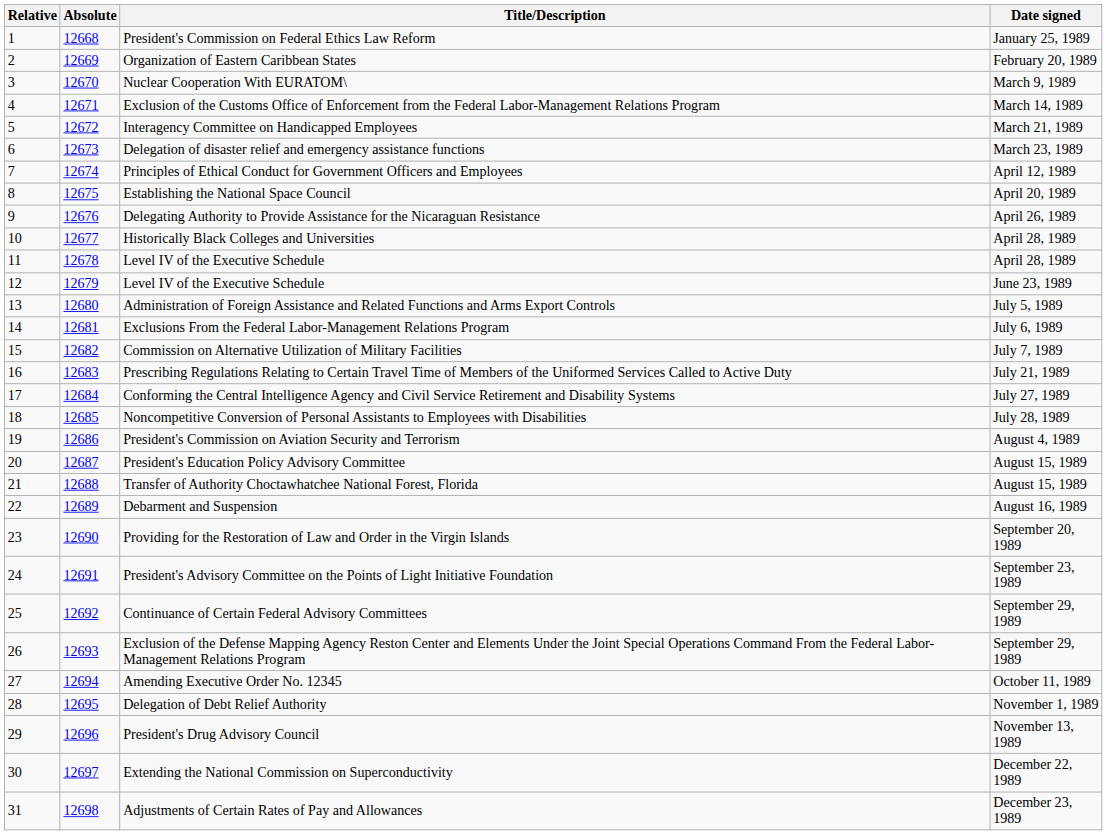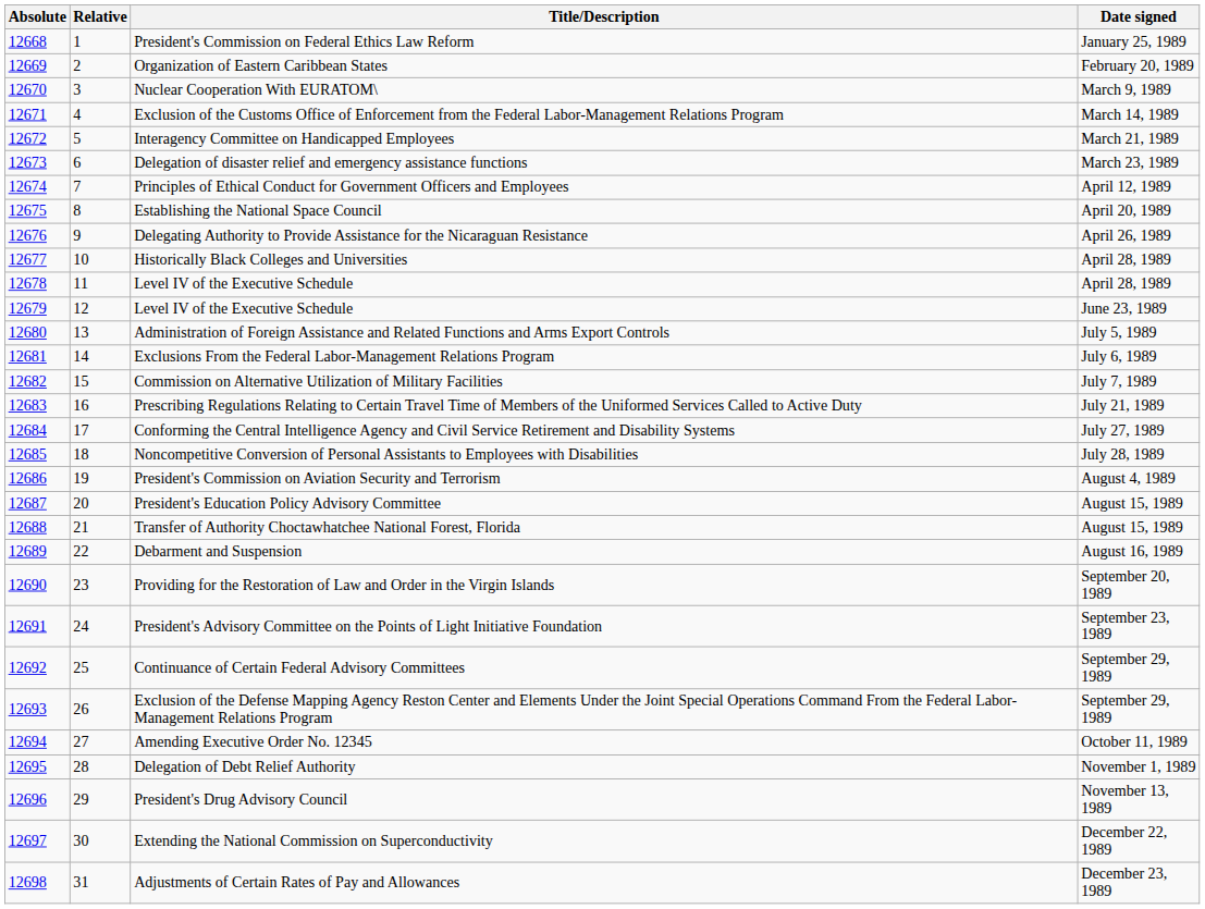 <table class="wikitable">
 <tr>
+<th>Absolute </th>
 <th>Relative </th>
-<th>Absolute </th>
 <th>Title/Description</th>
 <th>Date signed</th>
 </tr>
 <tr>
+<td><a href='#'>12668</a></td>
 <td>1</td>
-<td><a href='#'>12668</a></td>
 <td>President's Commission on Federal Ethics Law Reform</td>
 <td>January 25, 1989</td>
 </tr>
 <tr>
+<td><a href='#'>12669</a></td>
 <td>2</td>
-<td><a href='#'>12669</a></td>
 <td>Organization of Eastern Caribbean States</td>
 <td>February 20, 1989</td>
 </tr>
 <tr>
+<td><a href='#'>12670</a></td>
 <td>3</td>
-<td><a href='#'>12670</a></td>
 <td>Nuclear Cooperation With EURATOM\</td>
 <td>March 9, 1989</td>
 </tr>
 <tr>
+<td><a href='#'>12671</a></td>
 <td>4</td>
-<td><a href='#'>12671</a></td>
 <td>Exclusion of the Customs Office of Enforcement from the Federal Labor-Management Relations Program</td>
 <td>March 14, 1989</td>
 </tr>
 <tr>
+<td><a href='#'>12672</a></td>
 <td>5</td>
-<td><a href='#'>12672</a></td>
 <td>Interagency Committee on Handicapped Employees</td>
 <td>March 21, 1989</td>
 </tr>
 <tr>
+<td><a href='#'>12673</a></td>
 <td>6</td>
-<td><a href='#'>12673</a></td>
 <td>Delegation of disaster relief and emergency assistance functions</td>
 <td>March 23, 1989</td>
 </tr>
 <tr>
+<td><a href='#'>12674</a></td>
 <td>7</td>
-<td><a href='#'>12674</a></td>
 <td>Principles of Ethical Conduct for Government Officers and Employees</td>
 <td>April 12, 1989</td>
 </tr>
 <tr>
+<td><a href='#'>12675</a></td>
 <td>8</td>
-<td><a href='#'>12675</a></td>
 <td>Establishing the National Space Council</td>
 <td>April 20, 1989</td>
 </tr>
 <tr>
+<td><a href='#'>12676</a></td>
 <td>9</td>
-<td><a href='#'>12676</a></td>
 <td>Delegating Authority to Provide Assistance for the Nicaraguan Resistance</td>
 <td>April 26, 1989</td>
 </tr>
 <tr>
+<td><a href='#'>12677</a></td>
 <td>10</td>
-<td><a href='#'>12677</a></td>
 <td>Historically Black Colleges and Universities</td>
 <td>April 28, 1989</td>
 </tr>
 <tr>
+<td><a href='#'>12678</a></td>
 <td>11</td>
-<td><a href='#'>12678</a></td>
 <td>Level IV of the Executive Schedule</td>
 <td>April 28, 1989</td>
 </tr>
 <tr>
+<td><a href='#'>12679</a></td>
 <td>12</td>
-<td><a href='#'>12679</a></td>
 <td>Level IV of the Executive Schedule</td>
 <td>June 23, 1989</td>
 </tr>
 <tr>
+<td><a href='#'>12680</a></td>
 <td>13</td>
-<td><a href='#'>12680</a></td>
 <td>Administration of Foreign Assistance and Related Functions and Arms Export Controls</td>
 <td>July 5, 1989</td>
 </tr>
 <tr>
+<td><a href='#'>12681</a></td>
 <td>14</td>
-<td><a href='#'>12681</a></td>
 <td>Exclusions From the Federal Labor-Management Relations Program</td>
 <td>July 6, 1989</td>
 </tr>
 <tr>
+<td><a href='#'>12682</a></td>
 <td>15</td>
-<td><a href='#'>12682</a></td>
 <td>Commission on Alternative Utilization of Military Facilities</td>
 <td>July 7, 1989</td>
 </tr>
 <tr>
+<td><a href='#'>12683</a></td>
 <td>16</td>
-<td><a href='#'>12683</a></td>
 <td>Prescribing Regulations Relating to Certain Travel Time of Members of the Uniformed Services Called to Active Duty</td>
 <td>July 21, 1989</td>
 </tr>
 <tr>
+<td><a href='#'>12684</a></td>
 <td>17</td>
-<td><a href='#'>12684</a></td>
 <td>Conforming the Central Intelligence Agency and Civil Service Retirement and Disability Systems</td>
 <td>July 27, 1989</td>
 </tr>
 <tr>
+<td><a href='#'>12685</a></td>
 <td>18</td>
-<td><a href='#'>12685</a></td>
 <td>Noncompetitive Conversion of Personal Assistants to Employees with Disabilities</td>
 <td>July 28, 1989</td>
 </tr>
 <tr>
+<td><a href='#'>12686</a></td>
 <td>19</td>
-<td><a href='#'>12686</a></td>
 <td>President's Commission on Aviation Security and Terrorism</td>
 <td>August 4, 1989</td>
 </tr>
 <tr>
+<td><a href='#'>12687</a></td>
 <td>20</td>
-<td><a href='#'>12687</a></td>
 <td>President's Education Policy Advisory Committee</td>
 <td>August 15, 1989</td>
 </tr>
 <tr>
+<td><a href='#'>12688</a></td>
 <td>21</td>
-<td><a href='#'>12688</a></td>
 <td>Transfer of Authority Choctawhatchee National Forest, Florida</td>
 <td>August 15, 1989</td>
 </tr>
 <tr>
+<td><a href='#'>12689</a></td>
 <td>22</td>
-<td><a href='#'>12689</a></td>
 <td>Debarment and Suspension</td>
 <td>August 16, 1989</td>
 </tr>
 <tr>
+<td><a href='#'>12690</a></td>
 <td>23</td>
-<td><a href='#'>12690</a></td>
 <td>Providing for the Restoration of Law and Order in the Virgin Islands</td>
 <td>September 20, 1989</td>
 </tr>
 <tr>
+<td><a href='#'>12691</a></td>
 <td>24</td>
-<td><a href='#'>12691</a></td>
 <td>President's Advisory Committee on the Points of Light Initiative Foundation</td>
 <td>September 23, 1989</td>
 </tr>
 <tr>
+<td><a href='#'>12692</a></td>
 <td>25</td>
-<td><a href='#'>12692</a></td>
 <td>Continuance of Certain Federal Advisory Committees</td>
 <td>September 29, 1989</td>
 </tr>
 <tr>
+<td><a href='#'>12693</a></td>
 <td>26</td>
-<td><a href='#'>12693</a></td>
 <td>Exclusion of the Defense Mapping Agency Reston Center and Elements Under the Joint Special Operations Command From the Federal Labor-Management Relations Program</td>
 <td>September 29, 1989</td>
 </tr>
 <tr>
+<td><a href='#'>12694</a></td>
 <td>27</td>
-<td><a href='#'>12694</a></td>
 <td>Amending Executive Order No. 12345</td>
 <td>October 11, 1989</td>
 </tr>
 <tr>
+<td><a href='#'>12695</a></td>
 <td>28</td>
-<td><a href='#'>12695</a></td>
 <td>Delegation of Debt Relief Authority</td>
 <td>November 1, 1989</td>
 </tr>
 <tr>
+<td><a href='#'>12696</a></td>
 <td>29</td>
-<td><a href='#'>12696</a></td>
 <td>President's Drug Advisory Council</td>
 <td>November 13, 1989</td>
 </tr>
 <tr>
+<td><a href='#'>12697</a></td>
 <td>30</td>
-<td><a href='#'>12697</a></td>
 <td>Extending the National Commission on Superconductivity</td>
 <td>December 22, 1989</td>
 </tr>
 <tr>
+<td><a href='#'>12698</a></td>
 <td>31</td>
-<td><a href='#'>12698</a></td>
 <td>Adjustments of Certain Rates of Pay and Allowances</td>
 <td>December 23, 1989</td>
 </tr>
 </table>
